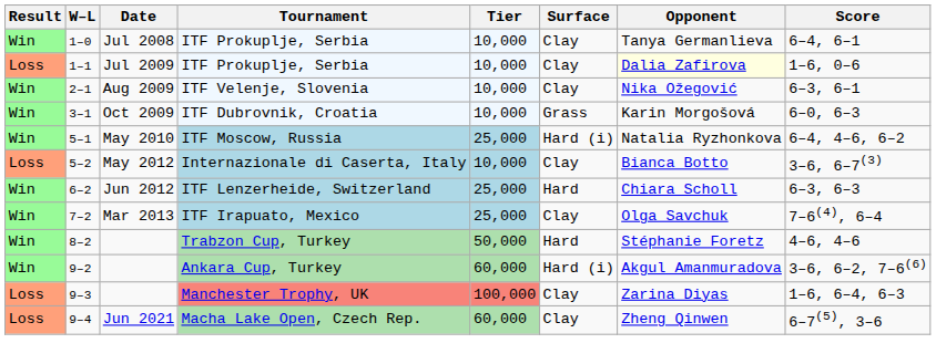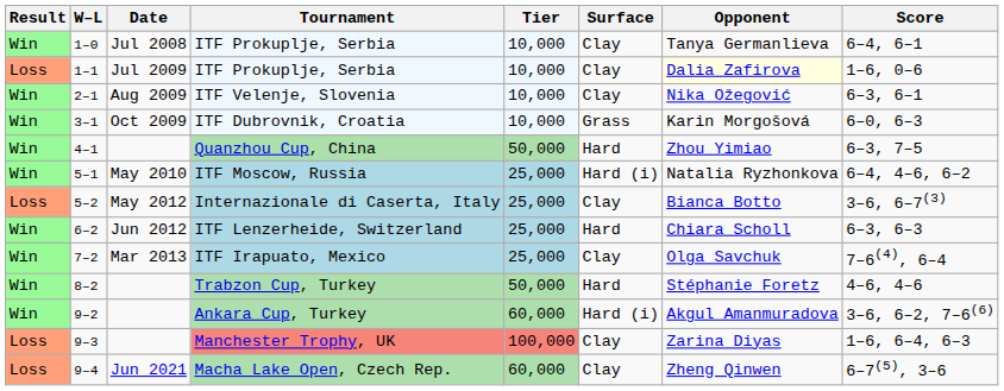 <table class="sortable wikitable">
 <tr>
 <th>Result</th>
 <th class="unsortable">W–L</th>
 <th>Date</th>
 <th>Tournament</th>
 <th>Tier</th>
 <th>Surface</th>
 <th>Opponent</th>
 <th class="unsortable">Score</th>
 </tr>
 <tr>
 <td style="background:#98fb98;">Win</td>
 <td><small>1–0</small></td>
 <td>Jul 2008</td>
 <td style="background:#f0f8ff;">ITF Prokuplje, Serbia</td>
 <td style="background:#f0f8ff;">10,000</td>
 <td>Clay</td>
 <td> Tanya Germanlieva</td>
 <td>6–4, 6–1</td>
 </tr>
 <tr>
 <td style="background:#ffa07a;">Loss</td>
 <td><small>1–1</small></td>
 <td>Jul 2009</td>
 <td style="background:#f0f8ff;">ITF Prokuplje, Serbia</td>
 <td style="background:#f0f8ff;">10,000</td>
 <td>Clay</td>
 <td style="background: lightyellow;"> <a href='#'>Dalia Zafirova</a></td>
 <td>1–6, 0–6</td>
 </tr>
 <tr>
 <td style="background:#98fb98;">Win</td>
 <td><small>2–1</small></td>
 <td>Aug 2009</td>
 <td style="background:#f0f8ff;">ITF Velenje, Slovenia</td>
 <td style="background:#f0f8ff;">10,000</td>
 <td>Clay</td>
 <td> <a href='#'>Nika Ožegović</a></td>
 <td>6–3, 6–1</td>
 </tr>
 <tr>
 <td style="background:#98fb98;">Win</td>
 <td><small>3–1</small></td>
 <td>Oct 2009</td>
 <td style="background:#f0f8ff;">ITF Dubrovnik, Croatia</td>
 <td style="background:#f0f8ff;">10,000</td>
 <td>Grass</td>
 <td> Karin Morgošová</td>
 <td>6–0, 6–3</td>
 </tr>
 <tr>
 <td style="background:#98fb98;">Win</td>
+<td><small>4–1</small></td>
+<td></td>
+<td style="background:#addfad;"><a href='#'>Quanzhou Cup</a>, China</td>
+<td style="background:#addfad;">50,000</td>
+<td>Hard</td>
+<td> <a href='#'>Zhou Yimiao</a></td>
+<td>6–3, 7–5</td>
+</tr>
+<tr>
+<td style="background:#98fb98;">Win</td>
 <td><small>5–1</small></td>
 <td>May 2010</td>
 <td style="background:lightblue;">ITF Moscow, Russia</td>
 <td style="background:lightblue;">25,000</td>
 <td>Hard (i)</td>
 <td> Natalia Ryzhonkova</td>
 <td>6–4, 4–6, 6–2</td>
 </tr>
 <tr>
 <td style="background:#ffa07a;">Loss</td>
 <td><small>5–2</small></td>
 <td>May 2012</td>
 <td style="background:lightblue;">Internazionale di Caserta, Italy</td>
-<td style="background:lightblue;">10,000</td>
+<td style="background:lightblue;">25,000</td>
 <td>Clay</td>
 <td> <a href='#'>Bianca Botto</a></td>
 <td>3–6, 6–7<sup>(3)</sup></td>
 </tr>
 <tr>
 <td style="background:#98fb98;">Win</td>
 <td><small>6–2</small></td>
 <td>Jun 2012</td>
 <td style="background:lightblue;">ITF Lenzerheide, Switzerland</td>
 <td style="background:lightblue;">25,000</td>
 <td>Hard</td>
 <td> <a href='#'>Chiara Scholl</a></td>
 <td>6–3, 6–3</td>
 </tr>
 <tr>
 <td style="background:#98fb98;">Win</td>
 <td><small>7–2</small></td>
 <td>Mar 2013</td>
 <td style="background:lightblue;">ITF Irapuato, Mexico</td>
 <td style="background:lightblue;">25,000</td>
 <td>Clay</td>
 <td> <a href='#'>Olga Savchuk</a></td>
 <td>7–6<sup>(4)</sup>, 6–4</td>
 </tr>
 <tr>
 <td style="background:#98fb98;">Win</td>
 <td><small>8–2</small></td>
 <td><a href='#'></a></td>
 <td style="background:#addfad;"><a href='#'>Trabzon Cup</a>, Turkey</td>
 <td style="background:#addfad;">50,000</td>
 <td>Hard</td>
 <td> <a href='#'>Stéphanie Foretz</a></td>
 <td>4–6, 4–6</td>
 </tr>
 <tr>
 <td style="background:#98fb98;">Win</td>
 <td><small>9–2</small></td>
 <td><a href='#'></a></td>
 <td style="background:#addfad;"><a href='#'>Ankara Cup</a>, Turkey</td>
 <td style="background:#addfad;">60,000</td>
 <td>Hard (i)</td>
 <td> <a href='#'>Akgul Amanmuradova</a></td>
 <td>3–6, 6–2, 7–6<sup>(6)</sup></td>
 </tr>
 <tr>
 <td style="background:#ffa07a;">Loss</td>
 <td><small>9–3</small></td>
 <td><a href='#'></a></td>
 <td style="background:#f88379;"><a href='#'>Manchester Trophy</a>, UK</td>
 <td style="background:#f88379;">100,000</td>
 <td>Clay</td>
 <td> <a href='#'>Zarina Diyas</a></td>
 <td>1–6, 6–4, 6–3</td>
 </tr>
 <tr>
 <td style="background:#ffa07a;">Loss</td>
 <td><small>9–4</small></td>
 <td><a href='#'>Jun 2021</a></td>
 <td style="background:#addfad;"><a href='#'>Macha Lake Open</a>, Czech Rep.</td>
 <td style="background:#addfad;">60,000</td>
 <td>Clay</td>
 <td> <a href='#'>Zheng Qinwen</a></td>
 <td>6–7<sup>(5)</sup>, 3–6</td>
 </tr>
 </table>
